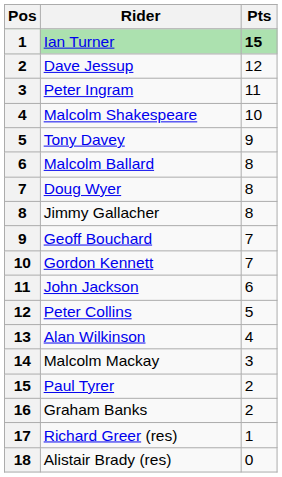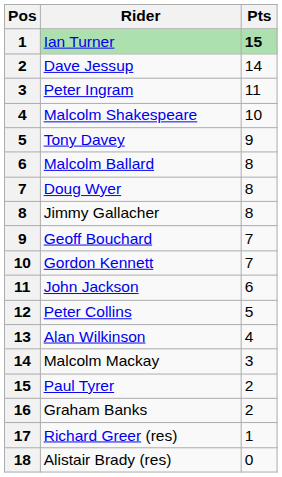 <table class="wikitable">
 <tr>
 <th width=20>Pos</th>
 <th width=200>Rider</th>
 <th width=30>Pts</th>
 </tr>
 <tr style="background:#ACE1AF;">
 <th>1</th>
 <td><a href='#'>Ian Turner</a></td>
 <td><strong>15</strong></td>
 </tr>
 <tr>
 <th>2</th>
 <td><a href='#'>Dave Jessup</a></td>
-<td>12</td>
+<td>14</td>
 </tr>
 <tr>
 <th>3</th>
 <td><a href='#'>Peter Ingram</a></td>
 <td>11</td>
 </tr>
 <tr>
 <th>4</th>
 <td><a href='#'>Malcolm Shakespeare</a></td>
 <td>10</td>
 </tr>
 <tr>
 <th>5</th>
 <td><a href='#'>Tony Davey</a></td>
 <td>9</td>
 </tr>
 <tr>
 <th>6</th>
 <td><a href='#'>Malcolm Ballard</a></td>
 <td>8</td>
 </tr>
 <tr>
 <th>7</th>
 <td><a href='#'>Doug Wyer</a></td>
 <td>8</td>
 </tr>
 <tr>
 <th>8</th>
 <td>Jimmy Gallacher</td>
 <td>8</td>
 </tr>
 <tr>
 <th>9</th>
 <td><a href='#'>Geoff Bouchard</a></td>
 <td>7</td>
 </tr>
 <tr>
 <th>10</th>
 <td><a href='#'>Gordon Kennett</a></td>
 <td>7</td>
 </tr>
 <tr>
 <th>11</th>
 <td><a href='#'>John Jackson</a></td>
 <td>6</td>
 </tr>
 <tr>
 <th>12</th>
 <td><a href='#'>Peter Collins</a></td>
 <td>5</td>
 </tr>
 <tr>
 <th>13</th>
 <td><a href='#'>Alan Wilkinson</a></td>
 <td>4</td>
 </tr>
 <tr>
 <th>14</th>
 <td>Malcolm Mackay</td>
 <td>3</td>
 </tr>
 <tr>
 <th>15</th>
 <td><a href='#'>Paul Tyrer</a></td>
 <td>2</td>
 </tr>
 <tr>
 <th>16</th>
 <td>Graham Banks</td>
 <td>2</td>
 </tr>
 <tr>
 <th>17</th>
 <td><a href='#'>Richard Greer</a> (res)</td>
 <td>1</td>
 </tr>
 <tr>
 <th>18</th>
 <td>Alistair Brady (res)</td>
 <td>0</td>
 </tr>
 </table>
